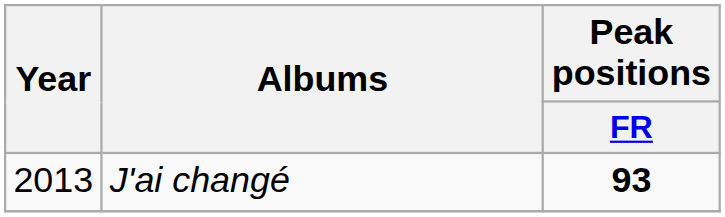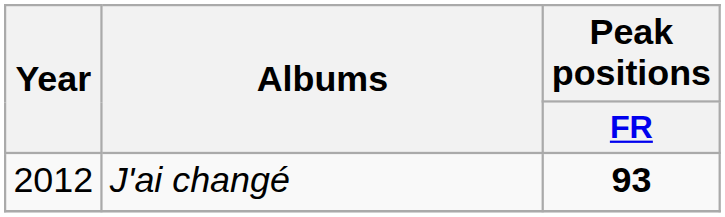 <table class="wikitable">
 <tr>
 <th align="center" rowspan="2" width="10">Year</th>
 <th align="center" rowspan="2" width="190">Albums</th>
 <th align="center" colspan="1" width="30">Peak positions</th>
 </tr>
 <tr>
 <th scope="col" style="width:3em;font-size:90%;"><a href='#'>FR</a><br></th>
 </tr>
 <tr>
-<td>2013</td>
+<td>2012</td>
 <td><em>J'ai changé</em></td>
 <td align="center"><strong>93</strong></td>
 </tr>
 <tr>
 </tr>
 </table>
